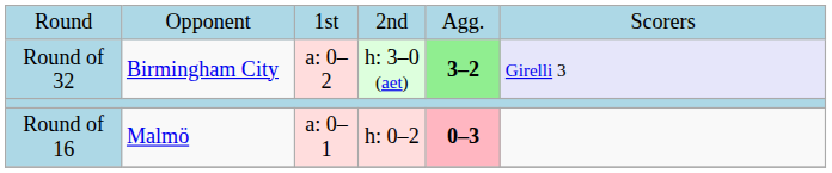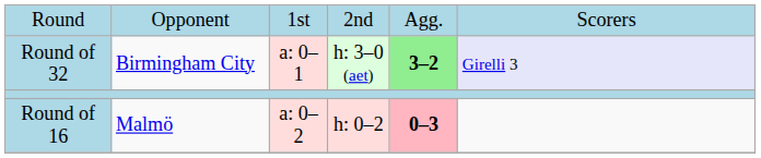 <table class="wikitable" style="text-align:center">
 <tr bgcolor=lightblue>
 <td width=150px>Round</td>
 <td width=200px>Opponent</td>
 <td width=80px>1st</td>
 <td width=80px>2nd</td>
 <td width=80px>Agg.</td>
 <td width=600px>Scorers</td>
 </tr>
 <tr>
 <td bgcolor=lightblue>Round of 32</td>
 <td align=left> <a href='#'>Birmingham City</a></td>
-<td bgcolor="#ffdddd">a: 0–2</td>
+<td bgcolor="#ffdddd">a: 0–1</td>
 <td bgcolor="#ddffdd">h: 3–0 <small>(<a href='#'>aet</a>)</small></td>
 <td bgcolor=lightgreen><strong>3–2</strong></td>
 <td align=left style="background: lavender;"><small><a href='#'>Girelli</a> 3</small></td>
 </tr>
 <tr bgcolor=lightblue>
 <td colspan=6></td>
 </tr>
 <tr>
 <td bgcolor=lightblue>Round of 16</td>
 <td align=left> <a href='#'>Malmö</a></td>
-<td bgcolor="#ffdddd">a: 0–1</td>
+<td bgcolor="#ffdddd">a: 0–2</td>
 <td bgcolor="#ffdddd">h: 0–2</td>
 <td bgcolor=lightpink><strong>0–3</strong></td>
 <td align=left></td>
 </tr>
 <tr>
 </tr>
 </table>
